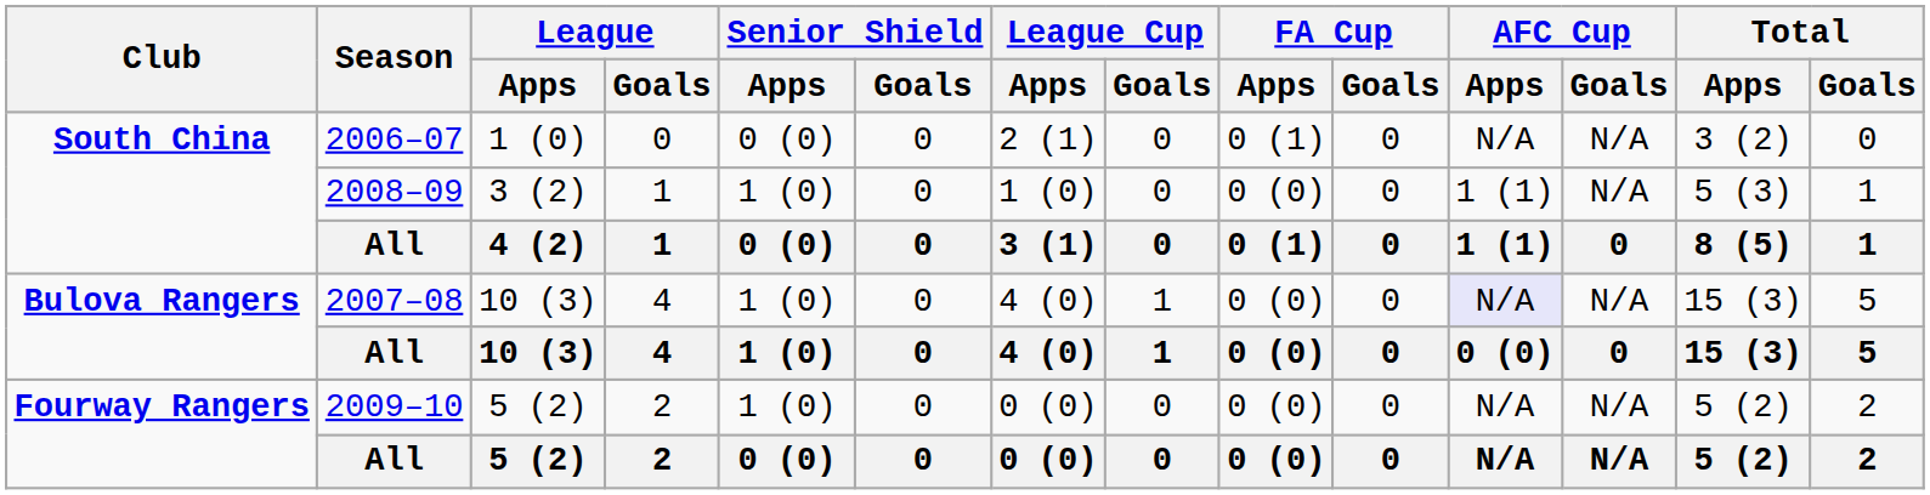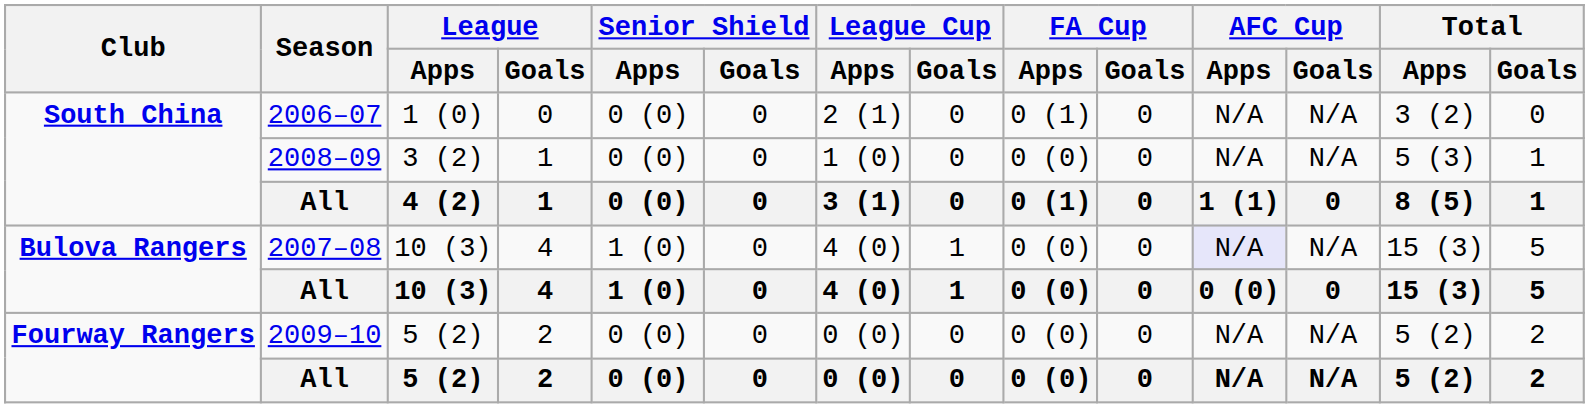 <table class="wikitable" style="text-align: center;">
 <tr>
 <th rowspan="2">Club</th>
 <th rowspan="2">Season</th>
 <th colspan="2"><a href='#'>League</a></th>
 <th colspan="2"><a href='#'>Senior Shield</a></th>
 <th colspan="2"><a href='#'>League Cup</a></th>
 <th colspan="2"><a href='#'>FA Cup</a></th>
 <th colspan="2"><a href='#'>AFC Cup</a></th>
 <th colspan="2">Total</th>
 </tr>
 <tr>
 <th>Apps</th>
 <th>Goals</th>
 <th>Apps</th>
 <th>Goals</th>
 <th>Apps</th>
 <th>Goals</th>
 <th>Apps</th>
 <th>Goals</th>
 <th>Apps</th>
 <th>Goals</th>
 <th>Apps</th>
 <th>Goals</th>
 </tr>
 <tr>
 <td rowspan="3" valign="top"><strong><a href='#'>South China</a></strong></td>
 <td><a href='#'>2006–07</a></td>
 <td>1 (0)</td>
 <td>0</td>
 <td>0 (0)</td>
 <td>0</td>
 <td>2 (1)</td>
 <td>0</td>
 <td>0 (1)</td>
 <td>0</td>
 <td>N/A</td>
 <td>N/A</td>
 <td>3 (2)</td>
 <td>0</td>
 </tr>
 <tr>
 <td><a href='#'>2008–09</a></td>
 <td>3 (2)</td>
 <td>1</td>
-<td>1 (0)</td>
+<td>0 (0)</td>
 <td>0</td>
 <td>1 (0)</td>
 <td>0</td>
 <td>0 (0)</td>
 <td>0</td>
-<td>1 (1)</td>
+<td>N/A</td>
 <td>N/A</td>
 <td>5 (3)</td>
 <td>1</td>
 </tr>
 <tr>
 <th>All</th>
 <th>4 (2)</th>
 <th>1</th>
 <th>0 (0)</th>
 <th>0</th>
 <th>3 (1)</th>
 <th>0</th>
 <th>0 (1)</th>
 <th>0</th>
 <th>1 (1)</th>
 <th>0</th>
 <th>8 (5)</th>
 <th>1</th>
 </tr>
 <tr>
 <td rowspan="2" valign="top"><strong><a href='#'>Bulova Rangers</a></strong></td>
 <td><a href='#'>2007–08</a></td>
 <td>10 (3)</td>
 <td>4</td>
 <td>1 (0)</td>
 <td>0</td>
 <td>4 (0)</td>
 <td>1</td>
 <td>0 (0)</td>
 <td>0</td>
 <td style="background: lavender;">N/A</td>
 <td>N/A</td>
 <td>15 (3)</td>
 <td>5</td>
 </tr>
 <tr>
 <th>All</th>
 <th>10 (3)</th>
 <th>4</th>
 <th>1 (0)</th>
 <th>0</th>
 <th>4 (0)</th>
 <th>1</th>
 <th>0 (0)</th>
 <th>0</th>
 <th>0 (0)</th>
 <th>0</th>
 <th>15 (3)</th>
 <th>5</th>
 </tr>
 <tr>
 <td rowspan="2" valign="top"><strong><a href='#'>Fourway Rangers</a></strong></td>
 <td><a href='#'>2009–10</a></td>
 <td>5 (2)</td>
 <td>2</td>
-<td>1 (0)</td>
+<td>0 (0)</td>
 <td>0</td>
 <td>0 (0)</td>
 <td>0</td>
 <td>0 (0)</td>
 <td>0</td>
 <td>N/A</td>
 <td>N/A</td>
 <td>5 (2)</td>
 <td>2</td>
 </tr>
 <tr>
 <th>All</th>
 <th>5 (2)</th>
 <th>2</th>
 <th>0 (0)</th>
 <th>0</th>
 <th>0 (0)</th>
 <th>0</th>
 <th>0 (0)</th>
 <th>0</th>
 <th>N/A</th>
 <th>N/A</th>
 <th>5 (2)</th>
 <th>2</th>
 </tr>
 </table>
